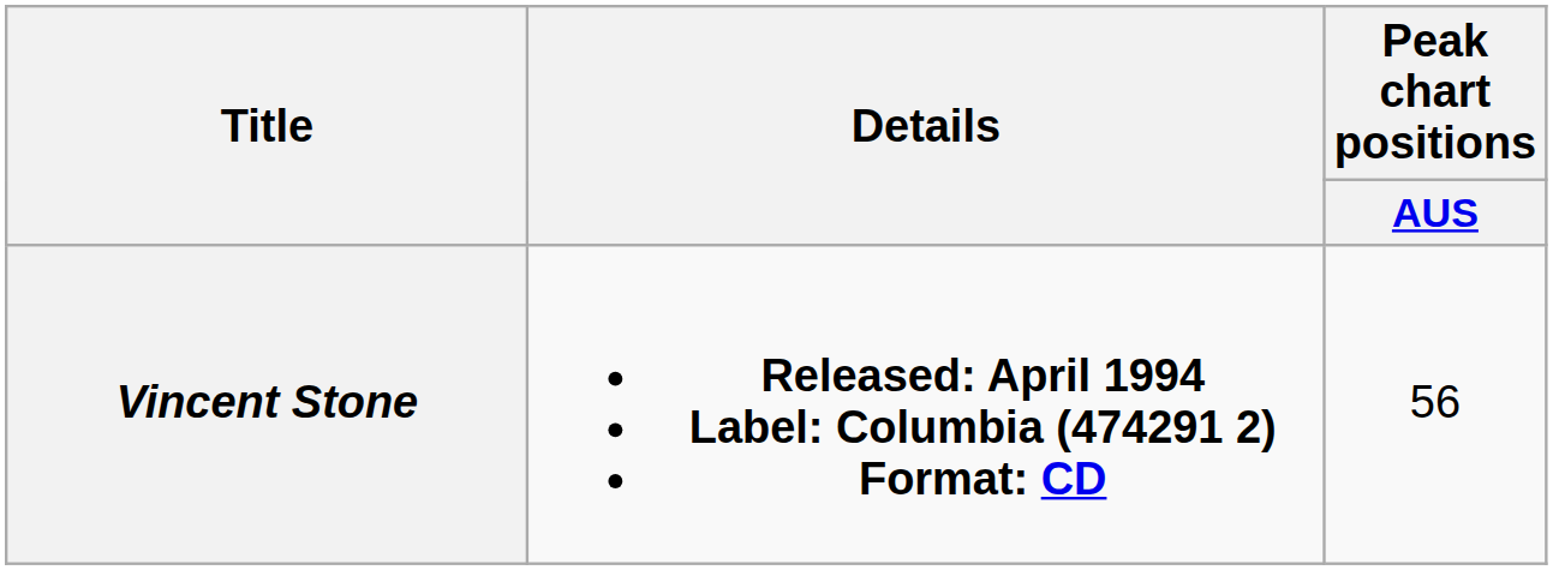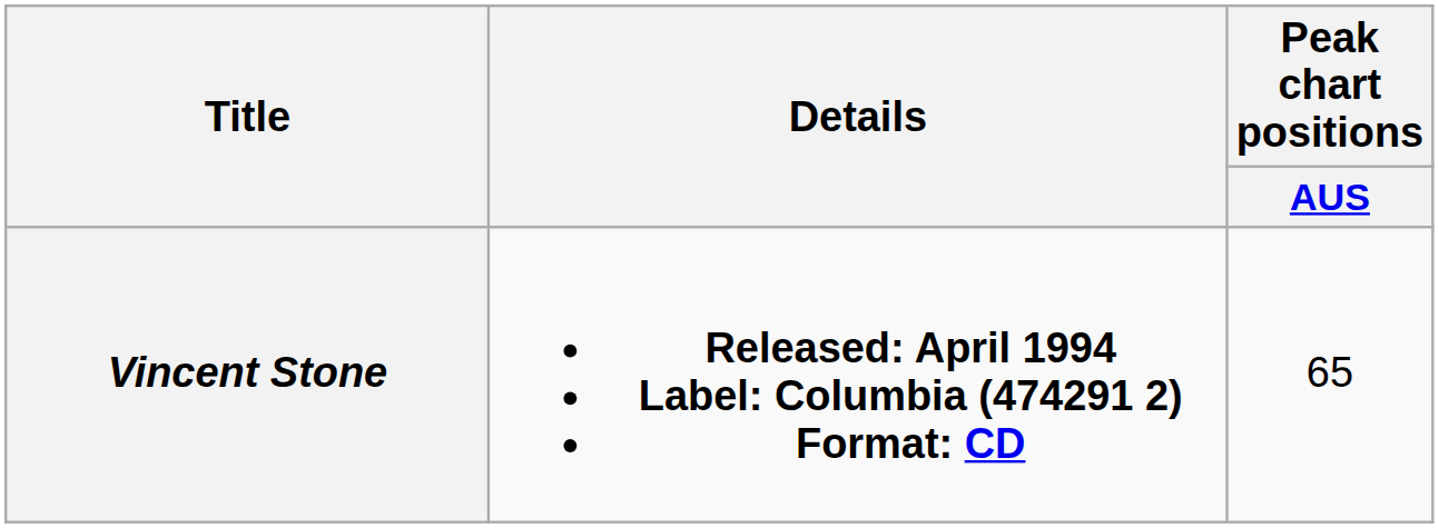 <table class="wikitable plainrowheaders" style="text-align:center;" border="1">
 <tr>
 <th scope="col" rowspan="2" style="width:11em;">Title</th>
 <th scope="col" rowspan="2" style="width:17em;">Details</th>
 <th scope="col" colspan="1">Peak chart positions</th>
 </tr>
 <tr>
 <th scope="col" style="width:3em;font-size:90%;"><a href='#'>AUS</a><br></th>
 </tr>
 <tr>
 <th scope="row"><em>Vincent Stone</em></th>
 <td><strong><br><ul><li>Released: April 1994</li><li>Label: Columbia (474291 2)</li><li>Format: <a href='#'>CD</a></li></ul></strong></td>
-<td>56</td>
+<td>65</td>
 </tr>
 </table>
